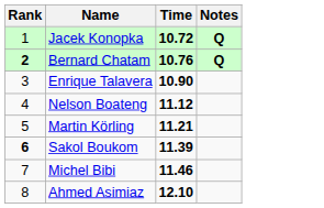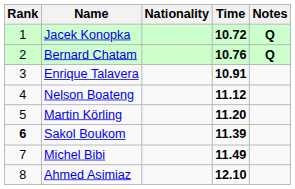 <table class="wikitable sortable" style="text-align:center">
 <tr>
 <th>Rank</th>
 <th>Name</th>
+<th>Nationality</th>
 <th>Time</th>
 <th>Notes</th>
 </tr>
 <tr bgcolor=ccffcc>
 <td>1</td>
 <td align=left><a href='#'>Jacek Konopka</a></td>
+<td align=left></td>
 <td><strong>10.72</strong></td>
 <td><strong>Q</strong></td>
 </tr>
 <tr bgcolor=ccffcc>
-<td><strong>2</strong></td>
+<td>2</td>
 <td align=left><a href='#'>Bernard Chatam</a></td>
+<td align=left></td>
 <td><strong>10.76</strong></td>
 <td><strong>Q</strong></td>
 </tr>
 <tr>
 <td>3</td>
 <td align=left><a href='#'>Enrique Talavera</a></td>
-<td><strong>10.90</strong></td>
+<td align=left></td>
+<td><strong>10.91</strong></td>
 <td></td>
 </tr>
 <tr>
 <td>4</td>
 <td align=left><a href='#'>Nelson Boateng</a></td>
+<td align=left></td>
 <td><strong>11.12</strong></td>
 <td></td>
 </tr>
 <tr>
 <td>5</td>
 <td align=left><a href='#'>Martin Körling</a></td>
-<td><strong>11.21</strong></td>
+<td align=left></td>
+<td><strong>11.20</strong></td>
 <td></td>
 </tr>
 <tr>
 <td><strong>6</strong></td>
 <td align=left><a href='#'>Sakol Boukom</a></td>
+<td align=left></td>
 <td><strong>11.39</strong></td>
 <td></td>
 </tr>
 <tr>
 <td>7</td>
 <td align=left><a href='#'>Michel Bibi</a></td>
-<td><strong>11.46</strong></td>
+<td align=left></td>
+<td><strong>11.49</strong></td>
 <td></td>
 </tr>
 <tr>
 <td>8</td>
 <td align=left><a href='#'>Ahmed Asimiaz</a></td>
+<td align=left></td>
 <td><strong>12.10</strong></td>
 <td></td>
 </tr>
 </table>
